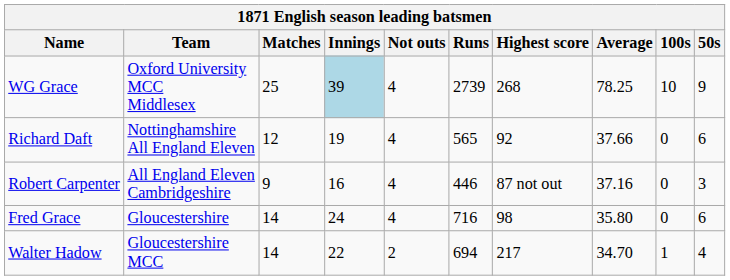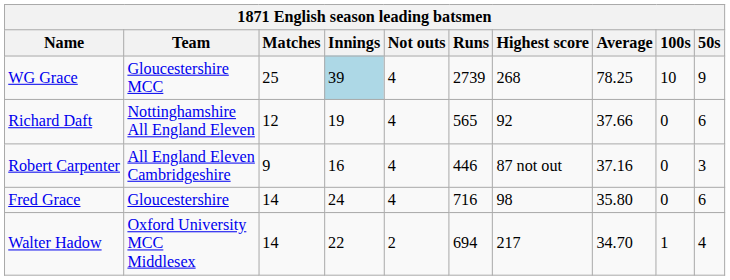 <table class="wikitable">
 <tr>
 <th bgcolor="#efefef" colspan="10">1871 English season leading batsmen</th>
 </tr>
 <tr bgcolor="#efefef">
 <th>Name</th>
 <th>Team</th>
 <th>Matches</th>
 <th>Innings</th>
 <th>Not outs</th>
 <th>Runs</th>
 <th>Highest score</th>
 <th>Average</th>
 <th>100s</th>
 <th>50s</th>
 </tr>
 <tr>
 <td><a href='#'>WG Grace</a></td>
-<td><a href='#'>Oxford University</a><br><a href='#'>MCC</a><br><a href='#'>Middlesex</a></td>
+<td><a href='#'>Gloucestershire</a><br><a href='#'>MCC</a></td>
 <td>25</td>
 <td style="background: lightblue;">39</td>
 <td>4</td>
 <td>2739</td>
 <td>268</td>
 <td>78.25</td>
 <td>10</td>
 <td>9</td>
 </tr>
 <tr>
 <td><a href='#'>Richard Daft</a></td>
 <td><a href='#'>Nottinghamshire</a><br><a href='#'>All England Eleven</a></td>
 <td>12</td>
 <td>19</td>
 <td>4</td>
 <td>565</td>
 <td>92</td>
 <td>37.66</td>
 <td>0</td>
 <td>6</td>
 </tr>
 <tr>
 <td><a href='#'>Robert Carpenter</a></td>
 <td><a href='#'>All England Eleven</a><br><a href='#'>Cambridgeshire</a></td>
 <td>9</td>
 <td>16</td>
 <td>4</td>
 <td>446</td>
 <td>87 not out</td>
 <td>37.16</td>
 <td>0</td>
 <td>3</td>
 </tr>
 <tr>
 <td><a href='#'>Fred Grace</a></td>
 <td><a href='#'>Gloucestershire</a></td>
 <td>14</td>
 <td>24</td>
 <td>4</td>
 <td>716</td>
 <td>98</td>
 <td>35.80</td>
 <td>0</td>
 <td>6</td>
 </tr>
 <tr>
 <td><a href='#'>Walter Hadow</a></td>
-<td><a href='#'>Gloucestershire</a><br><a href='#'>MCC</a></td>
+<td><a href='#'>Oxford University</a><br><a href='#'>MCC</a><br><a href='#'>Middlesex</a></td>
 <td>14</td>
 <td>22</td>
 <td>2</td>
 <td>694</td>
 <td>217</td>
 <td>34.70</td>
 <td>1</td>
 <td>4</td>
 </tr>
 </table>
